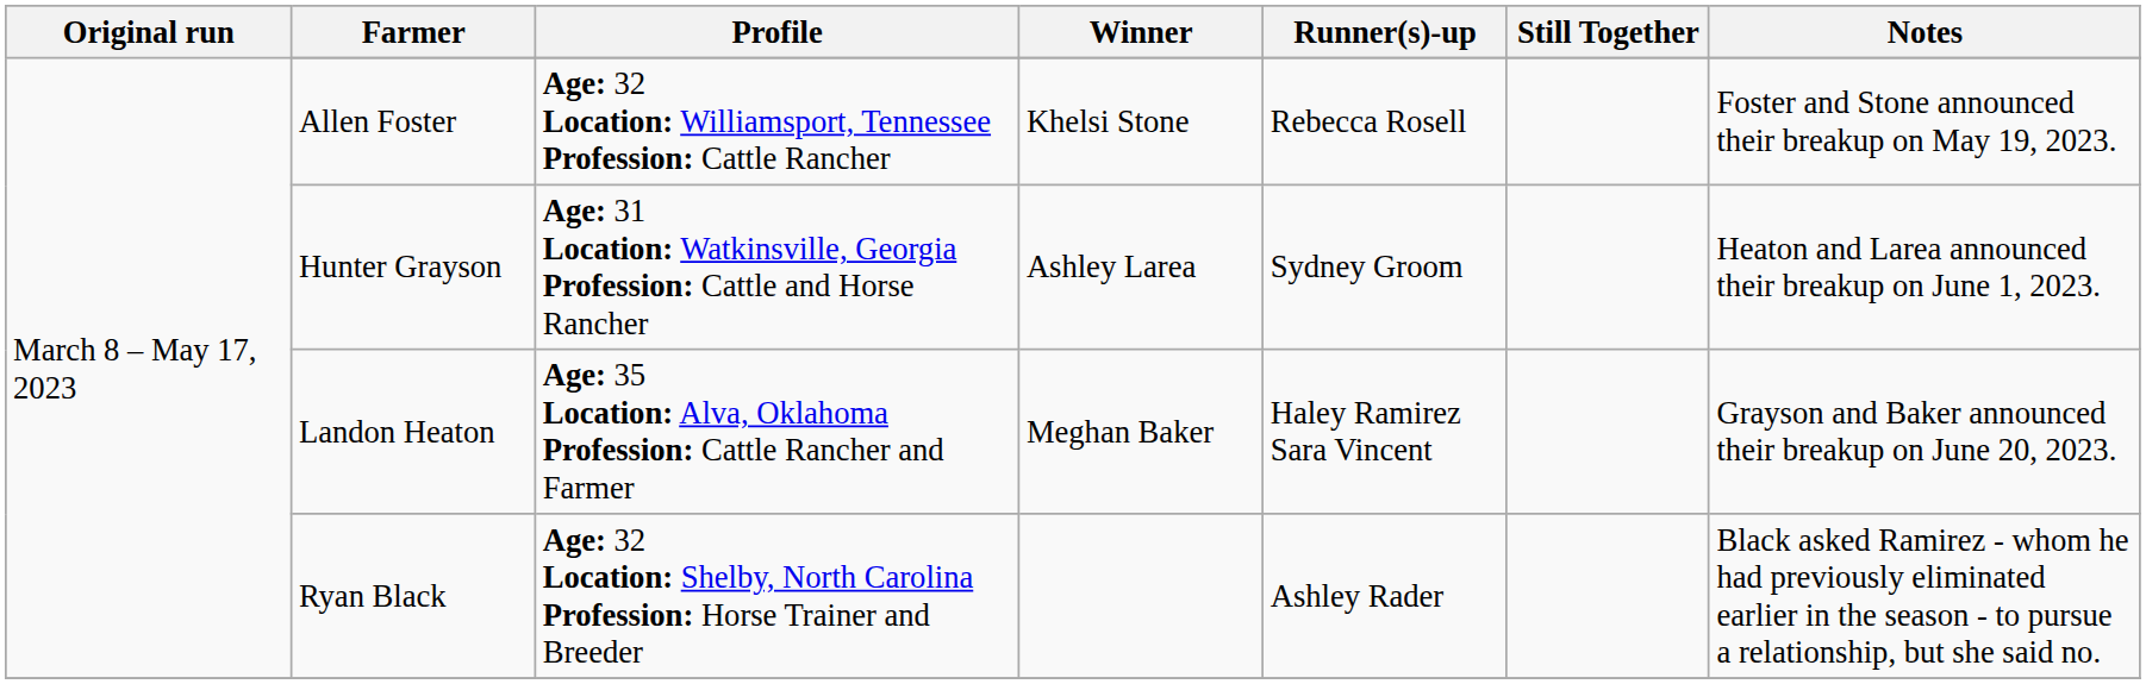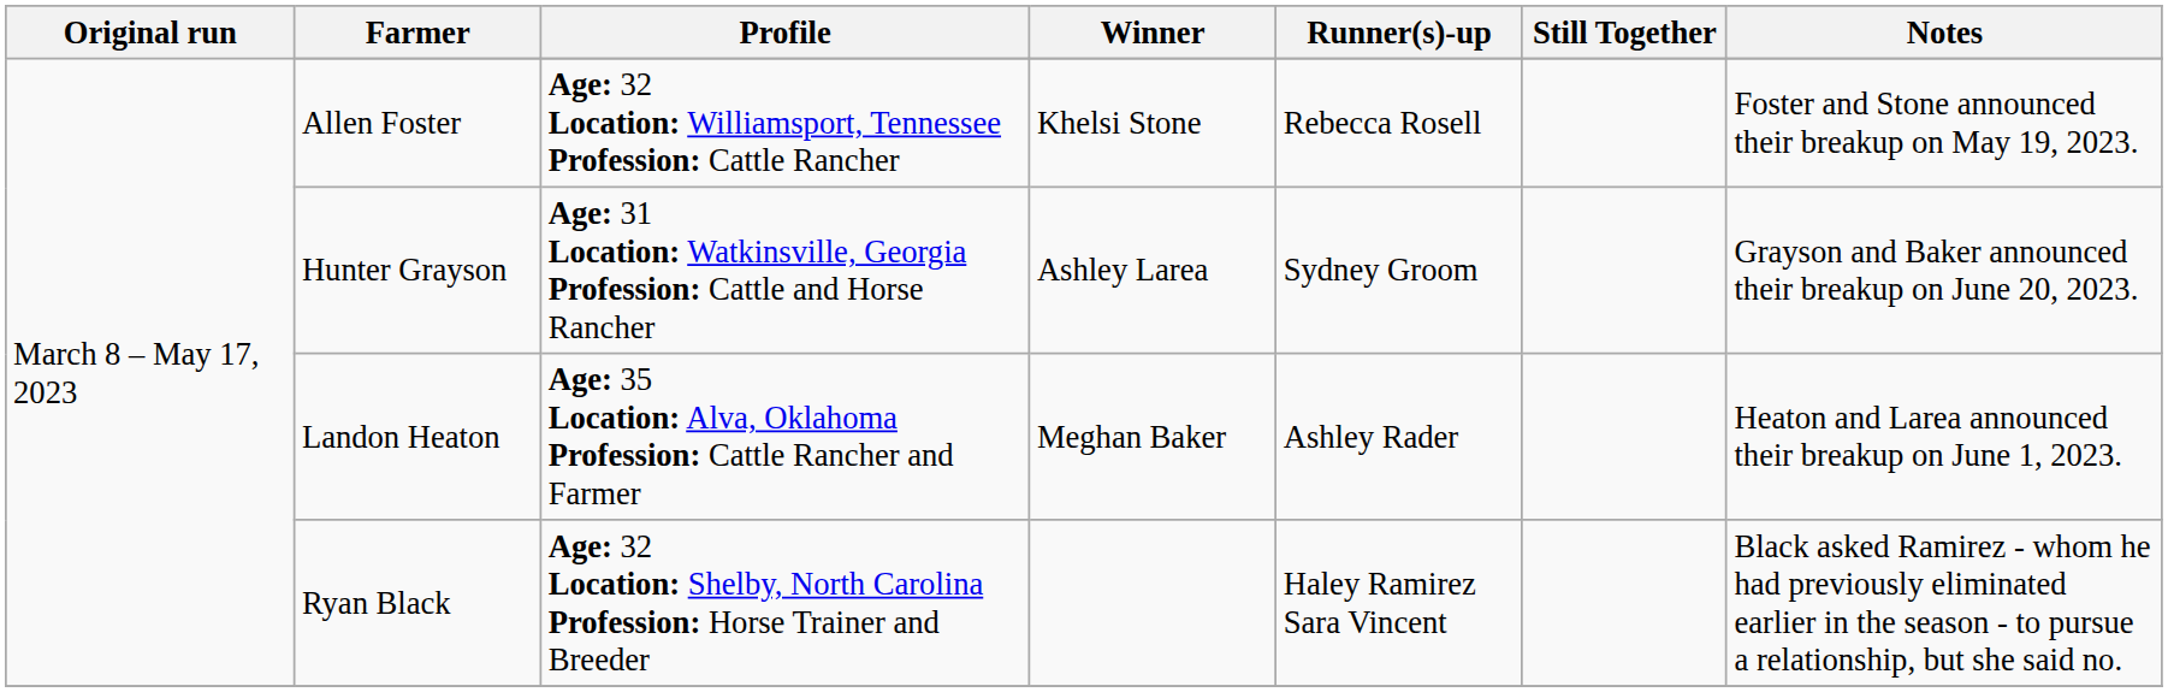 <table class="wikitable plainrowheaders" style="font-size:95%;">
 <tr>
 <th width=130>Original run</th>
 <th width=110>Farmer</th>
 <th width=225>Profile</th>
 <th width=110>Winner</th>
 <th width=110>Runner(s)-up</th>
 <th width=90>Still Together</th>
 <th width=200>Notes</th>
 </tr>
 <tr>
 <td rowspan="5">March 8 – May 17, 2023</td>
 </tr>
 <tr>
 <td>Allen Foster</td>
 <td><strong>Age:</strong> 32 <br><strong>Location:</strong> <a href='#'>Williamsport, Tennessee</a>  <br><strong>Profession:</strong> Cattle Rancher</td>
 <td>Khelsi Stone</td>
 <td>Rebecca Rosell</td>
 <td></td>
 <td>Foster and Stone announced their breakup on May 19, 2023.</td>
 </tr>
 <tr>
 <td>Hunter Grayson</td>
 <td><strong>Age:</strong> 31 <br><strong>Location:</strong> <a href='#'>Watkinsville, Georgia</a> <br><strong>Profession:</strong> Cattle and Horse Rancher</td>
 <td>Ashley Larea</td>
 <td>Sydney Groom</td>
 <td></td>
-<td>Heaton and Larea announced their breakup on June 1, 2023.</td>
+<td>Grayson and Baker announced their breakup on June 20, 2023.</td>
 </tr>
 <tr>
 <td>Landon Heaton</td>
 <td><strong>Age:</strong> 35 <br><strong>Location:</strong> <a href='#'>Alva, Oklahoma</a>  <br><strong>Profession:</strong> Cattle Rancher and Farmer</td>
 <td>Meghan Baker</td>
-<td>Haley Ramirez<br>Sara Vincent</td>
+<td>Ashley Rader</td>
 <td></td>
-<td>Grayson and Baker announced their breakup on June 20, 2023.</td>
+<td>Heaton and Larea announced their breakup on June 1, 2023.</td>
 </tr>
 <tr>
 <td>Ryan Black</td>
 <td><strong>Age:</strong> 32 <br><strong>Location:</strong> <a href='#'>Shelby, North Carolina</a>  <br><strong>Profession:</strong> Horse Trainer and Breeder</td>
 <td></td>
-<td>Ashley Rader</td>
+<td>Haley Ramirez<br>Sara Vincent</td>
 <td></td>
 <td>Black asked Ramirez - whom he had previously eliminated earlier in the season - to pursue a relationship, but she said no.</td>
 </tr>
 <tr>
 </tr>
 </table>
